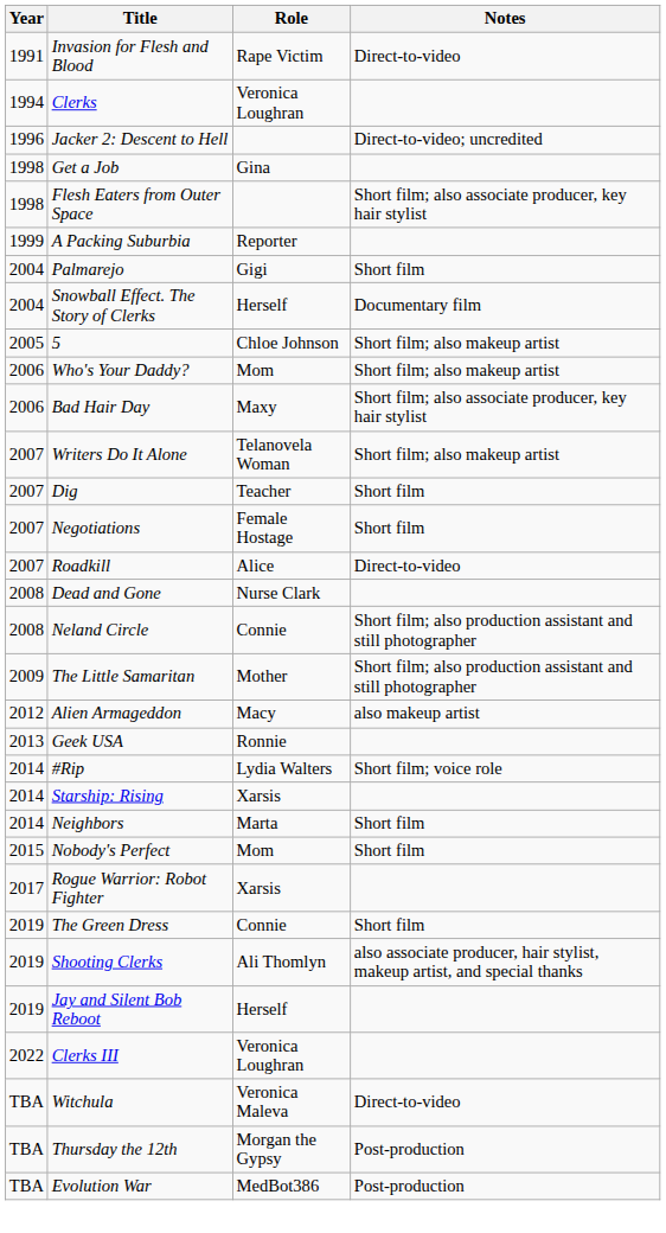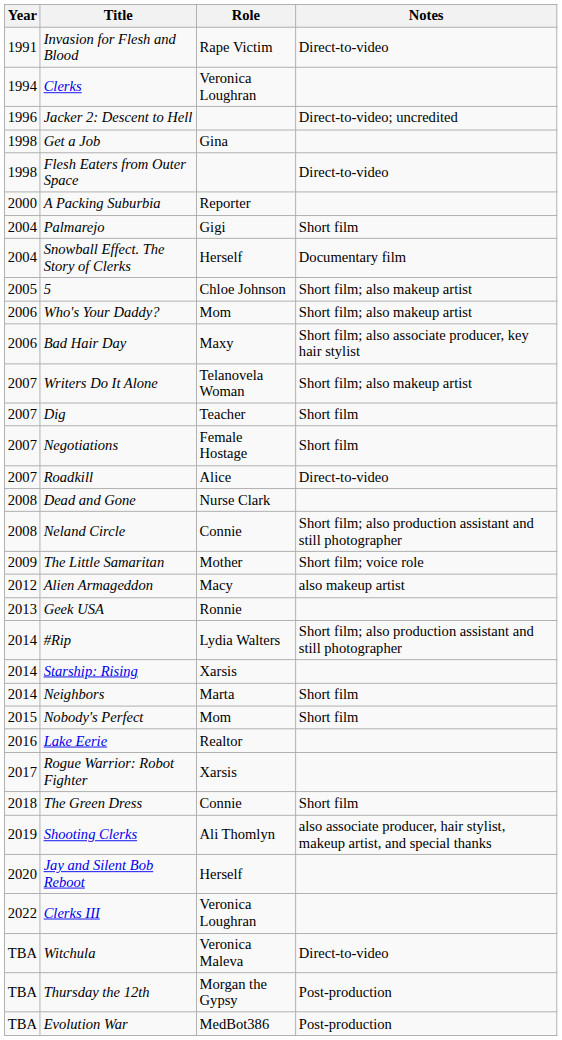 <table class="wikitable sortable">
 <tr>
 <th>Year</th>
 <th>Title</th>
 <th>Role</th>
 <th class="unsortable">Notes</th>
 </tr>
 <tr>
 <td>1991</td>
 <td><em>Invasion for Flesh and Blood</em></td>
 <td>Rape Victim</td>
 <td>Direct-to-video</td>
 </tr>
 <tr>
 <td>1994</td>
 <td><em><a href='#'>Clerks</a></em></td>
 <td>Veronica Loughran</td>
 <td></td>
 </tr>
 <tr>
 <td>1996</td>
 <td><em>Jacker 2: Descent to Hell</em></td>
 <td></td>
 <td>Direct-to-video; uncredited</td>
 </tr>
 <tr>
 <td>1998</td>
 <td><em>Get a Job</em></td>
 <td>Gina</td>
 <td></td>
 </tr>
 <tr>
 <td>1998</td>
 <td><em>Flesh Eaters from Outer Space</em></td>
 <td></td>
-<td>Short film; also associate producer, key hair stylist</td>
+<td>Direct-to-video</td>
 </tr>
 <tr>
-<td>1999</td>
+<td>2000</td>
 <td><em>A Packing Suburbia</em></td>
 <td>Reporter</td>
 <td></td>
 </tr>
 <tr>
 <td>2004</td>
 <td><em>Palmarejo</em></td>
 <td>Gigi</td>
 <td>Short film</td>
 </tr>
 <tr>
 <td>2004</td>
 <td><em>Snowball Effect. The Story of Clerks</em></td>
 <td>Herself</td>
 <td>Documentary film</td>
 </tr>
 <tr>
 <td>2005</td>
 <td><em>5</em></td>
 <td>Chloe Johnson</td>
 <td>Short film; also makeup artist</td>
 </tr>
 <tr>
 <td>2006</td>
 <td><em>Who's Your Daddy?</em></td>
 <td>Mom</td>
 <td>Short film; also makeup artist</td>
 </tr>
 <tr>
 <td>2006</td>
 <td><em>Bad Hair Day</em></td>
 <td>Maxy</td>
 <td>Short film; also associate producer, key hair stylist</td>
 </tr>
 <tr>
 <td>2007</td>
 <td><em>Writers Do It Alone</em></td>
 <td>Telanovela Woman</td>
 <td>Short film; also makeup artist</td>
 </tr>
 <tr>
 <td>2007</td>
 <td><em>Dig</em></td>
 <td>Teacher</td>
 <td>Short film</td>
 </tr>
 <tr>
 <td>2007</td>
 <td><em>Negotiations</em></td>
 <td>Female Hostage</td>
 <td>Short film</td>
 </tr>
 <tr>
 <td>2007</td>
 <td><em>Roadkill</em></td>
 <td>Alice</td>
 <td>Direct-to-video</td>
 </tr>
 <tr>
 <td>2008</td>
 <td><em>Dead and Gone</em></td>
 <td>Nurse Clark</td>
 <td></td>
 </tr>
 <tr>
 <td>2008</td>
 <td><em>Neland Circle</em></td>
 <td>Connie</td>
 <td>Short film; also production assistant and still photographer</td>
 </tr>
 <tr>
 <td>2009</td>
 <td><em>The Little Samaritan</em></td>
 <td>Mother</td>
-<td>Short film; also production assistant and still photographer</td>
+<td>Short film; voice role</td>
 </tr>
 <tr>
 <td>2012</td>
 <td><em>Alien Armageddon</em></td>
 <td>Macy</td>
 <td>also makeup artist</td>
 </tr>
 <tr>
 <td>2013</td>
 <td><em>Geek USA</em></td>
 <td>Ronnie</td>
 <td></td>
 </tr>
 <tr>
 <td>2014</td>
 <td><em>#Rip</em></td>
 <td>Lydia Walters</td>
-<td>Short film; voice role</td>
+<td>Short film; also production assistant and still photographer</td>
 </tr>
 <tr>
 <td>2014</td>
 <td><em><a href='#'>Starship: Rising</a></em></td>
 <td>Xarsis</td>
 <td></td>
 </tr>
 <tr>
 <td>2014</td>
 <td><em>Neighbors</em></td>
 <td>Marta</td>
 <td>Short film</td>
 </tr>
 <tr>
 <td>2015</td>
 <td><em>Nobody's Perfect</em></td>
 <td>Mom</td>
 <td>Short film</td>
 </tr>
 <tr>
+<td>2016</td>
+<td><em><a href='#'>Lake Eerie</a></em></td>
+<td>Realtor</td>
+<td></td>
+</tr>
+<tr>
 <td>2017</td>
 <td><em>Rogue Warrior: Robot Fighter</em></td>
 <td>Xarsis</td>
 <td></td>
 </tr>
 <tr>
-<td>2019</td>
+<td>2018</td>
 <td><em>The Green Dress</em></td>
 <td>Connie</td>
 <td>Short film</td>
 </tr>
 <tr>
 <td>2019</td>
 <td><em><a href='#'>Shooting Clerks</a></em></td>
 <td>Ali Thomlyn</td>
 <td>also associate producer, hair stylist, makeup artist, and special thanks</td>
 </tr>
 <tr>
-<td>2019</td>
+<td>2020</td>
 <td><em><a href='#'>Jay and Silent Bob Reboot</a></em></td>
 <td>Herself</td>
 <td></td>
 </tr>
 <tr>
 <td>2022</td>
 <td><em><a href='#'>Clerks III</a></em></td>
 <td>Veronica Loughran</td>
 <td></td>
 </tr>
 <tr>
 <td>TBA</td>
 <td><em>Witchula</em></td>
 <td>Veronica Maleva</td>
 <td>Direct-to-video</td>
 </tr>
 <tr>
 <td>TBA</td>
 <td><em>Thursday the 12th</em></td>
 <td>Morgan the Gypsy</td>
 <td>Post-production</td>
 </tr>
 <tr>
 <td>TBA</td>
 <td><em>Evolution War</em></td>
 <td>MedBot386</td>
 <td>Post-production</td>
 </tr>
 </table>
